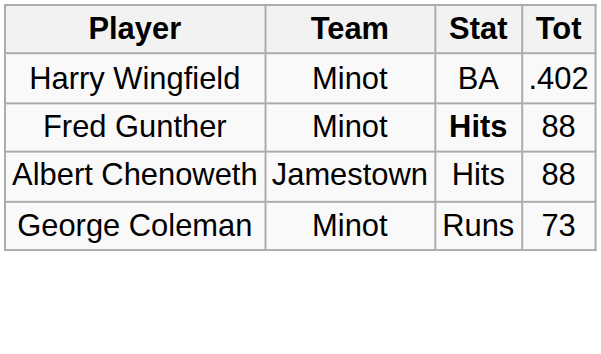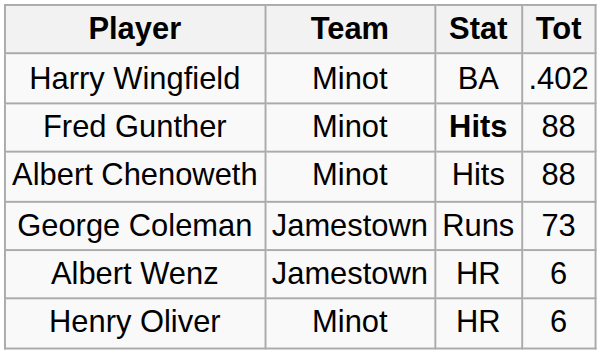 <table class="wikitable">
 <tr>
 <th>Player</th>
 <th>Team</th>
 <th>Stat</th>
 <th>Tot</th>
 </tr>
 <tr align=center>
 <td>Harry Wingfield</td>
 <td>Minot</td>
 <td>BA</td>
 <td>.402</td>
 </tr>
 <tr align=center>
 <td>Fred Gunther</td>
 <td>Minot</td>
 <td><strong>Hits</strong></td>
 <td>88</td>
 </tr>
 <tr align=center>
 <td>Albert Chenoweth</td>
-<td>Jamestown</td>
+<td>Minot</td>
 <td>Hits</td>
 <td>88</td>
 </tr>
 <tr align=center>
 <td>George Coleman</td>
-<td>Minot</td>
+<td>Jamestown</td>
 <td>Runs</td>
 <td>73</td>
 </tr>
+<tr align=center>
+<td>Albert Wenz</td>
+<td>Jamestown</td>
+<td>HR</td>
+<td>6</td>
+</tr>
+<tr align=center>
+<td>Henry Oliver</td>
+<td>Minot</td>
+<td>HR</td>
+<td>6</td>
+</tr>
 </table>
